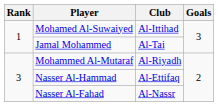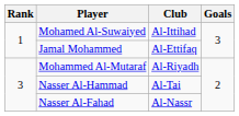 <table class="wikitable sortable" style="text-align:center">
 <tr>
 <th>Rank</th>
 <th>Player</th>
 <th>Club</th>
 <th>Goals</th>
 </tr>
 <tr>
 <td rowspan=2>1</td>
 <td align="left"><strong></strong> <a href='#'>Mohamed Al-Suwaiyed</a></td>
 <td align="left"><a href='#'>Al-Ittihad</a></td>
 <td rowspan=2>3</td>
 </tr>
 <tr>
 <td align="left"><strong></strong> <a href='#'>Jamal Mohammed</a></td>
-<td align="left"><a href='#'>Al-Tai</a></td>
+<td align="left"><a href='#'>Al-Ettifaq</a></td>
 </tr>
 <tr>
 <td rowspan=3>3</td>
 <td align="left"><strong></strong> <a href='#'>Mohammed Al-Mutaraf</a></td>
 <td align="left"><a href='#'>Al-Riyadh</a></td>
 <td rowspan=3>2</td>
 </tr>
 <tr>
 <td align="left"><strong></strong> <a href='#'>Nasser Al-Hammad</a></td>
-<td align="left"><a href='#'>Al-Ettifaq</a></td>
+<td align="left"><a href='#'>Al-Tai</a></td>
 </tr>
 <tr>
 <td align="left"><strong></strong> <a href='#'>Nasser Al-Fahad</a></td>
 <td align="left"><a href='#'>Al-Nassr</a></td>
 </tr>
 </table>
